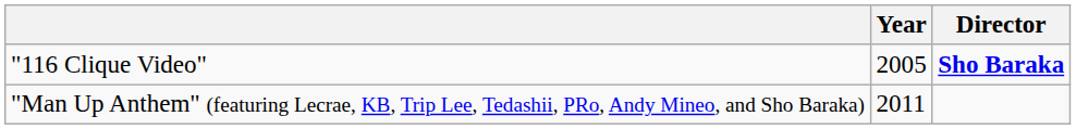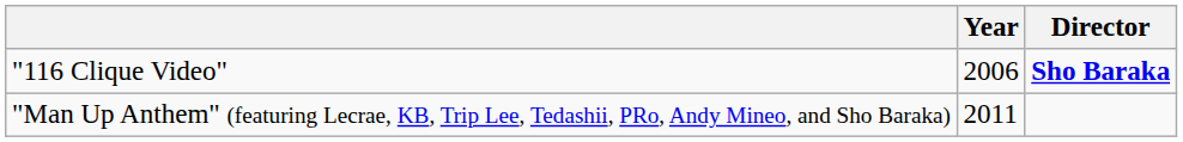 <table class="wikitable">
 <tr>
 <th></th>
 <th>Year</th>
 <th>Director</th>
 </tr>
 <tr>
 <td>"116 Clique Video"</td>
-<td>2005</td>
+<td>2006</td>
 <td><strong><a href='#'>Sho Baraka</a></strong></td>
 </tr>
 <tr>
 <td>"Man Up Anthem" <small>(featuring Lecrae, <a href='#'>KB</a>, <a href='#'>Trip Lee</a>, <a href='#'>Tedashii</a>, <a href='#'>PRo</a>, <a href='#'>Andy Mineo</a>, and Sho Baraka) </small></td>
 <td>2011</td>
 <td></td>
 </tr>
 </table>
